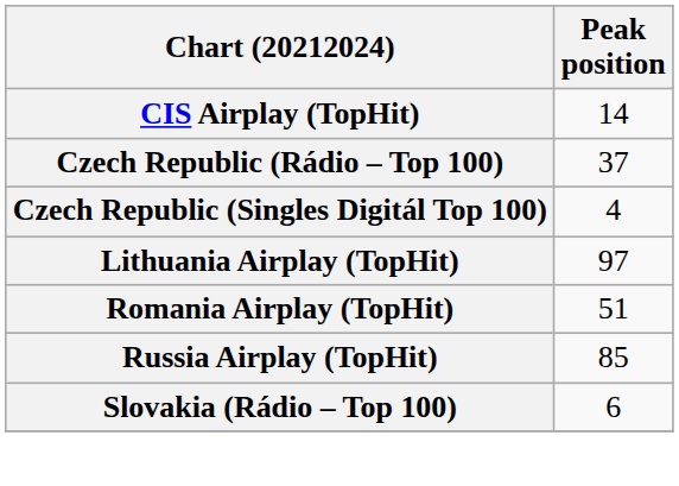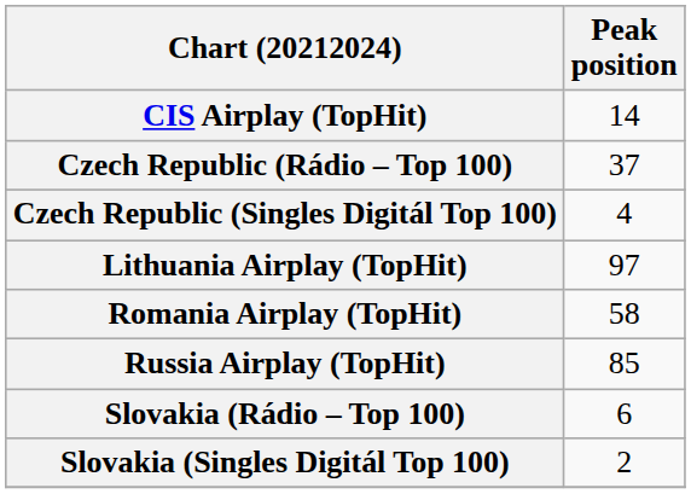 <table class="wikitable plainrowheaders sortable" style="text-align:center">
 <tr>
 <th scope="col">Chart (20212024)</th>
 <th scope="col">Peak<br>position</th>
 </tr>
 <tr>
 <th scope="row"><a href='#'>CIS</a> Airplay (TopHit)</th>
 <td>14</td>
 </tr>
 <tr>
 <th scope="row">Czech Republic (Rádio – Top 100)</th>
 <td>37</td>
 </tr>
 <tr>
 <th scope="row">Czech Republic (Singles Digitál Top 100)</th>
 <td>4</td>
 </tr>
 <tr>
 <th scope="row">Lithuania Airplay (TopHit)</th>
 <td>97</td>
 </tr>
 <tr>
 <th scope="row">Romania Airplay (TopHit)</th>
-<td>51</td>
+<td>58</td>
 </tr>
 <tr>
 <th scope="row">Russia Airplay (TopHit)</th>
 <td>85</td>
 </tr>
 <tr>
 <th scope="row">Slovakia (Rádio – Top 100)</th>
 <td>6</td>
 </tr>
 <tr>
+<th scope="row">Slovakia (Singles Digitál Top 100)</th>
+<td>2</td>
+</tr>
+<tr>
 </tr>
 </table>
